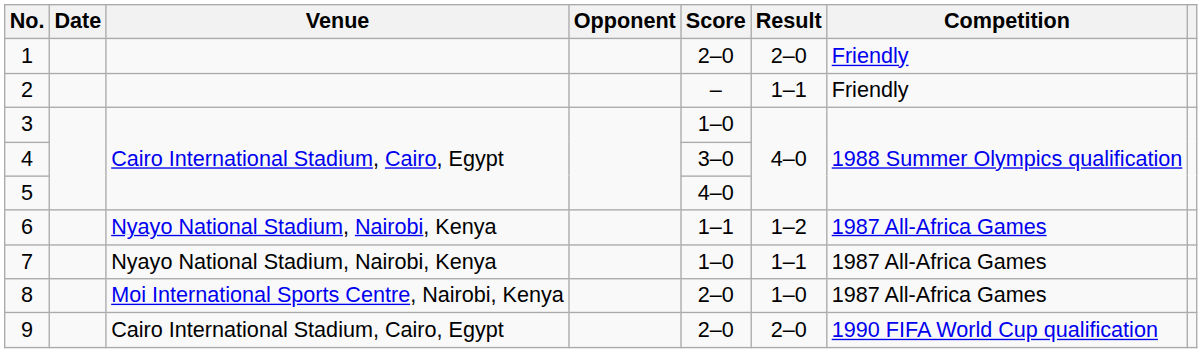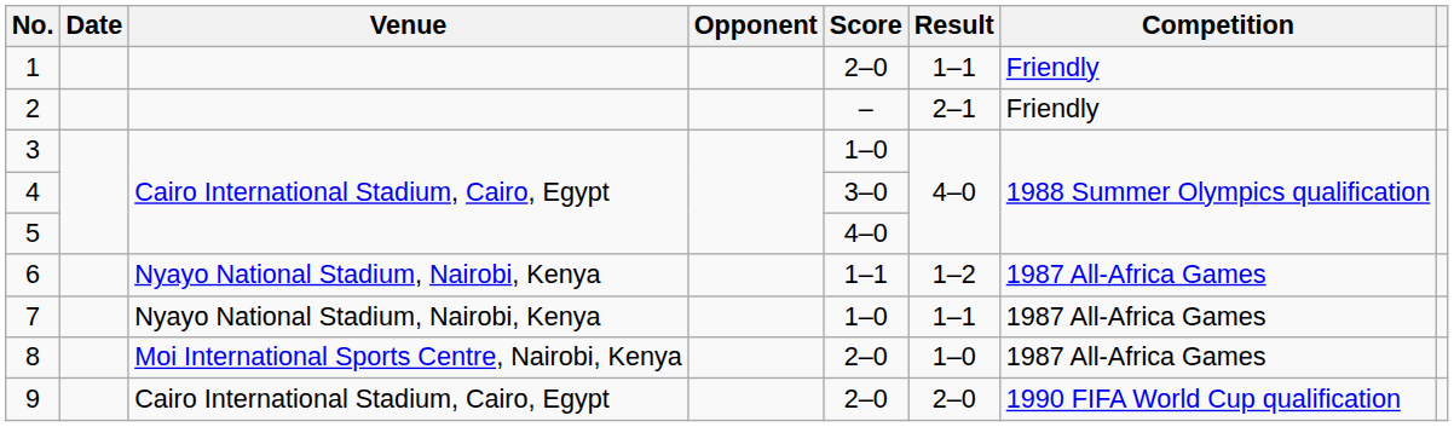 <table class="wikitable sortable">
 <tr>
 <th scope="col">No.</th>
 <th scope="col">Date</th>
 <th scope="col">Venue</th>
 <th scope="col">Opponent</th>
 <th scope="col">Score</th>
 <th scope="col">Result</th>
 <th scope="col">Competition</th>
 <th scope="col" class="unsortable"></th>
 </tr>
 <tr>
 <td style="text-align:center">1</td>
 <td></td>
 <td></td>
 <td></td>
 <td style="text-align:center">2–0</td>
-<td style="text-align:center">2–0</td>
+<td style="text-align:center">1–1</td>
 <td><a href='#'>Friendly</a></td>
 <td></td>
 </tr>
 <tr>
 <td style="text-align:center">2</td>
 <td></td>
 <td></td>
 <td></td>
 <td style="text-align:center">–</td>
-<td style="text-align:center">1–1</td>
+<td style="text-align:center">2–1</td>
 <td>Friendly</td>
 <td></td>
 </tr>
 <tr>
 <td style="text-align:center">3</td>
 <td rowspan="3"></td>
 <td rowspan="3"><a href='#'>Cairo International Stadium</a>, <a href='#'>Cairo</a>, Egypt</td>
 <td rowspan="3"></td>
 <td style="text-align:center">1–0</td>
 <td rowspan="3" style="text-align:center">4–0</td>
 <td rowspan="3"><a href='#'>1988 Summer Olympics qualification</a></td>
 <td rowspan="3"></td>
 </tr>
 <tr>
 <td style="text-align:center">4</td>
 <td style="text-align:center">3–0</td>
 </tr>
 <tr>
 <td style="text-align:center">5</td>
 <td style="text-align:center">4–0</td>
 </tr>
 <tr>
 <td style="text-align:center">6</td>
 <td></td>
 <td><a href='#'>Nyayo National Stadium</a>, <a href='#'>Nairobi</a>, Kenya</td>
 <td></td>
 <td style="text-align:center">1–1</td>
 <td style="text-align:center">1–2</td>
 <td><a href='#'>1987 All-Africa Games</a></td>
 <td></td>
 </tr>
 <tr>
 <td style="text-align:center">7</td>
 <td></td>
 <td>Nyayo National Stadium, Nairobi, Kenya</td>
 <td></td>
 <td style="text-align:center">1–0</td>
 <td style="text-align:center">1–1</td>
 <td>1987 All-Africa Games</td>
 <td></td>
 </tr>
 <tr>
 <td style="text-align:center">8</td>
 <td></td>
 <td><a href='#'>Moi International Sports Centre</a>, Nairobi, Kenya</td>
 <td></td>
 <td style="text-align:center">2–0</td>
 <td style="text-align:center">1–0</td>
 <td>1987 All-Africa Games</td>
 <td></td>
 </tr>
 <tr>
 <td style="text-align:center">9</td>
 <td></td>
 <td>Cairo International Stadium, Cairo, Egypt</td>
 <td></td>
 <td style="text-align:center">2–0</td>
 <td style="text-align:center">2–0</td>
 <td><a href='#'>1990 FIFA World Cup qualification</a></td>
 <td></td>
 </tr>
 </table>
